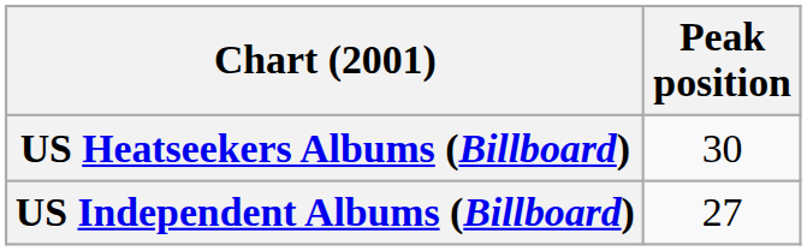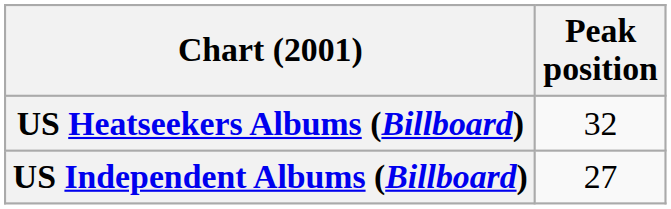 <table class="wikitable sortable plainrowheaders" style="text-align:center">
 <tr>
 <th scope="col">Chart (2001)</th>
 <th scope="col">Peak<br>position</th>
 </tr>
 <tr>
 <th scope="row">US <a href='#'>Heatseekers Albums</a> (<em><a href='#'>Billboard</a></em>)</th>
-<td>30</td>
+<td>32</td>
 </tr>
 <tr>
 <th scope="row">US <a href='#'>Independent Albums</a> (<em><a href='#'>Billboard</a></em>)</th>
 <td>27</td>
 </tr>
 </table>
